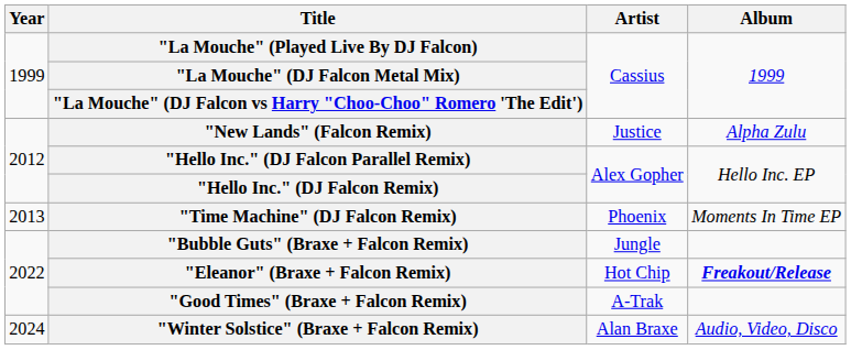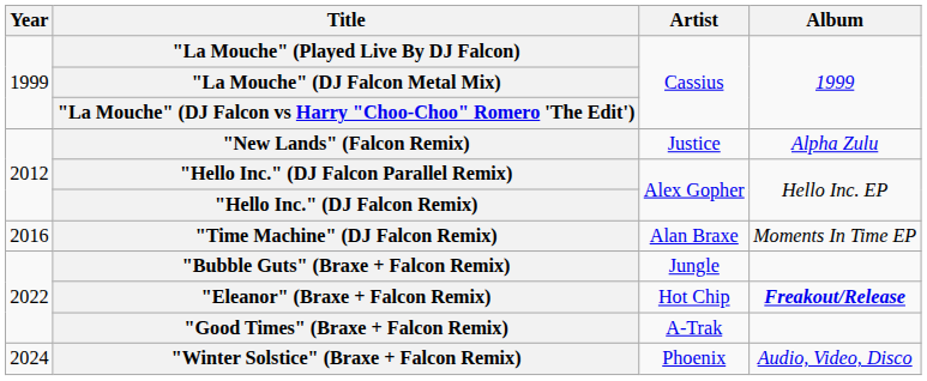 <table class="wikitable plainrowheaders" style="text-align:center;">
 <tr>
 <th>Year</th>
 <th>Title</th>
 <th>Artist</th>
 <th>Album</th>
 </tr>
 <tr>
 <td rowspan="3">1999</td>
 <th scope="row">"La Mouche" (Played Live By DJ Falcon)</th>
 <td rowspan="3"><a href='#'>Cassius</a></td>
 <td rowspan="3"><a href='#'><em>1999</em></a></td>
 </tr>
 <tr>
 <th scope="row">"La Mouche" (DJ Falcon Metal Mix)</th>
 </tr>
 <tr>
 <th scope="row">"La Mouche" (DJ Falcon vs <a href='#'>Harry "Choo-Choo" Romero</a> 'The Edit')</th>
 </tr>
 <tr>
 <td rowspan="3">2012</td>
 <th scope="row">"New Lands" (Falcon Remix)</th>
 <td><a href='#'>Justice</a></td>
 <td><em><a href='#'>Alpha Zulu</a></em></td>
 </tr>
 <tr>
 <th scope="row">"Hello Inc." (DJ Falcon Parallel Remix)</th>
 <td rowspan="2"><a href='#'>Alex Gopher</a></td>
 <td rowspan="2"><em>Hello Inc. EP</em></td>
 </tr>
 <tr>
 <th scope="row">"Hello Inc." (DJ Falcon Remix)</th>
 </tr>
 <tr>
-<td>2013</td>
+<td>2016</td>
 <th scope="row">"Time Machine" (DJ Falcon Remix)</th>
-<td><a href='#'>Phoenix</a></td>
+<td><a href='#'>Alan Braxe</a></td>
 <td><em>Moments In Time EP</em></td>
 </tr>
 <tr>
 <td rowspan="3">2022</td>
 <th scope="row">"Bubble Guts" (Braxe + Falcon Remix)</th>
 <td><a href='#'>Jungle</a></td>
 <td></td>
 </tr>
 <tr>
 <th scope="row">"Eleanor" (Braxe + Falcon Remix)</th>
 <td><a href='#'>Hot Chip</a></td>
 <td><strong><em><a href='#'>Freakout/Release</a></em></strong></td>
 </tr>
 <tr>
 <th scope="row">"Good Times" (Braxe + Falcon Remix)</th>
 <td><a href='#'>A-Trak</a></td>
 <td></td>
 </tr>
 <tr>
 <td>2024</td>
 <th scope="row">"Winter Solstice" (Braxe + Falcon Remix)</th>
-<td><a href='#'>Alan Braxe</a></td>
+<td><a href='#'>Phoenix</a></td>
 <td><em><a href='#'>Audio, Video, Disco</a></em></td>
 </tr>
 </table>
